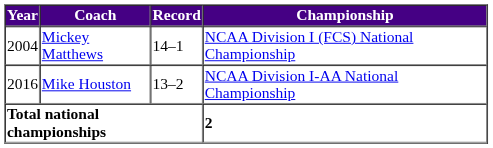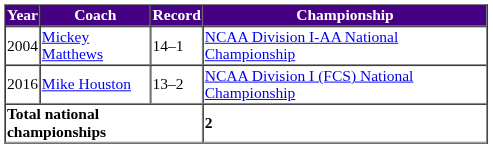 <table cellpadding="1" border="1" cellspacing="0" style="width:80%;" style="text-align:center;">
 <tr style="background:#450084; color:white;">
 <th>Year</th>
 <th>Coach</th>
 <th>Record</th>
 <th>Championship</th>
 </tr>
 <tr>
 <td>2004</td>
 <td><a href='#'>Mickey Matthews</a></td>
 <td>14–1</td>
-<td><a href='#'>NCAA Division I (FCS) National Championship</a></td>
+<td><a href='#'>NCAA Division I-AA National Championship</a></td>
 </tr>
 <tr>
 <td>2016</td>
 <td><a href='#'>Mike Houston</a></td>
 <td>13–2</td>
-<td><a href='#'>NCAA Division I-AA National Championship</a></td>
+<td><a href='#'>NCAA Division I (FCS) National Championship</a></td>
 </tr>
 <tr style="background:white;">
 <td colspan="3"><strong>Total national championships</strong></td>
 <td colspan="2"><strong>2</strong></td>
 </tr>
 </table>
